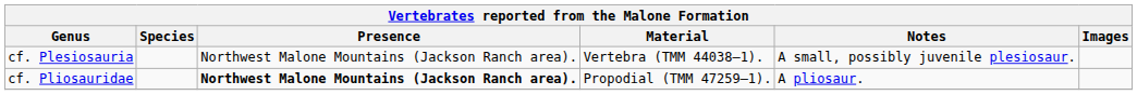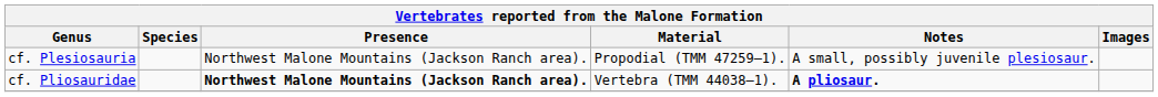 <table class="wikitable" align="center">
 <tr>
 <th colspan="6" align="center"><strong><a href='#'>Vertebrates</a> reported from the Malone Formation</strong></th>
 </tr>
 <tr>
 <th>Genus</th>
 <th>Species</th>
 <th>Presence</th>
 <th><strong>Material</strong></th>
 <th>Notes</th>
 <th>Images</th>
 </tr>
 <tr>
 <td>cf. <a href='#'>Plesiosauria</a></td>
 <td></td>
 <td>Northwest Malone Mountains (Jackson Ranch area).</td>
-<td>Vertebra (TMM 44038–1).</td>
+<td>Propodial (TMM 47259–1).</td>
 <td>A small, possibly juvenile <a href='#'>plesiosaur</a>.</td>
 <td></td>
 </tr>
 <tr>
 <td>cf. <a href='#'>Pliosauridae</a></td>
 <td></td>
 <td><strong>Northwest Malone Mountains (Jackson Ranch area).</strong></td>
-<td>Propodial (TMM 47259–1).</td>
-<td>A <a href='#'>pliosaur</a>.</td>
+<td>Vertebra (TMM 44038–1).</td>
+<td><strong>A <a href='#'>pliosaur</a>.</strong></td>
 <td></td>
 </tr>
 <tr>
 </tr>
 </table>
